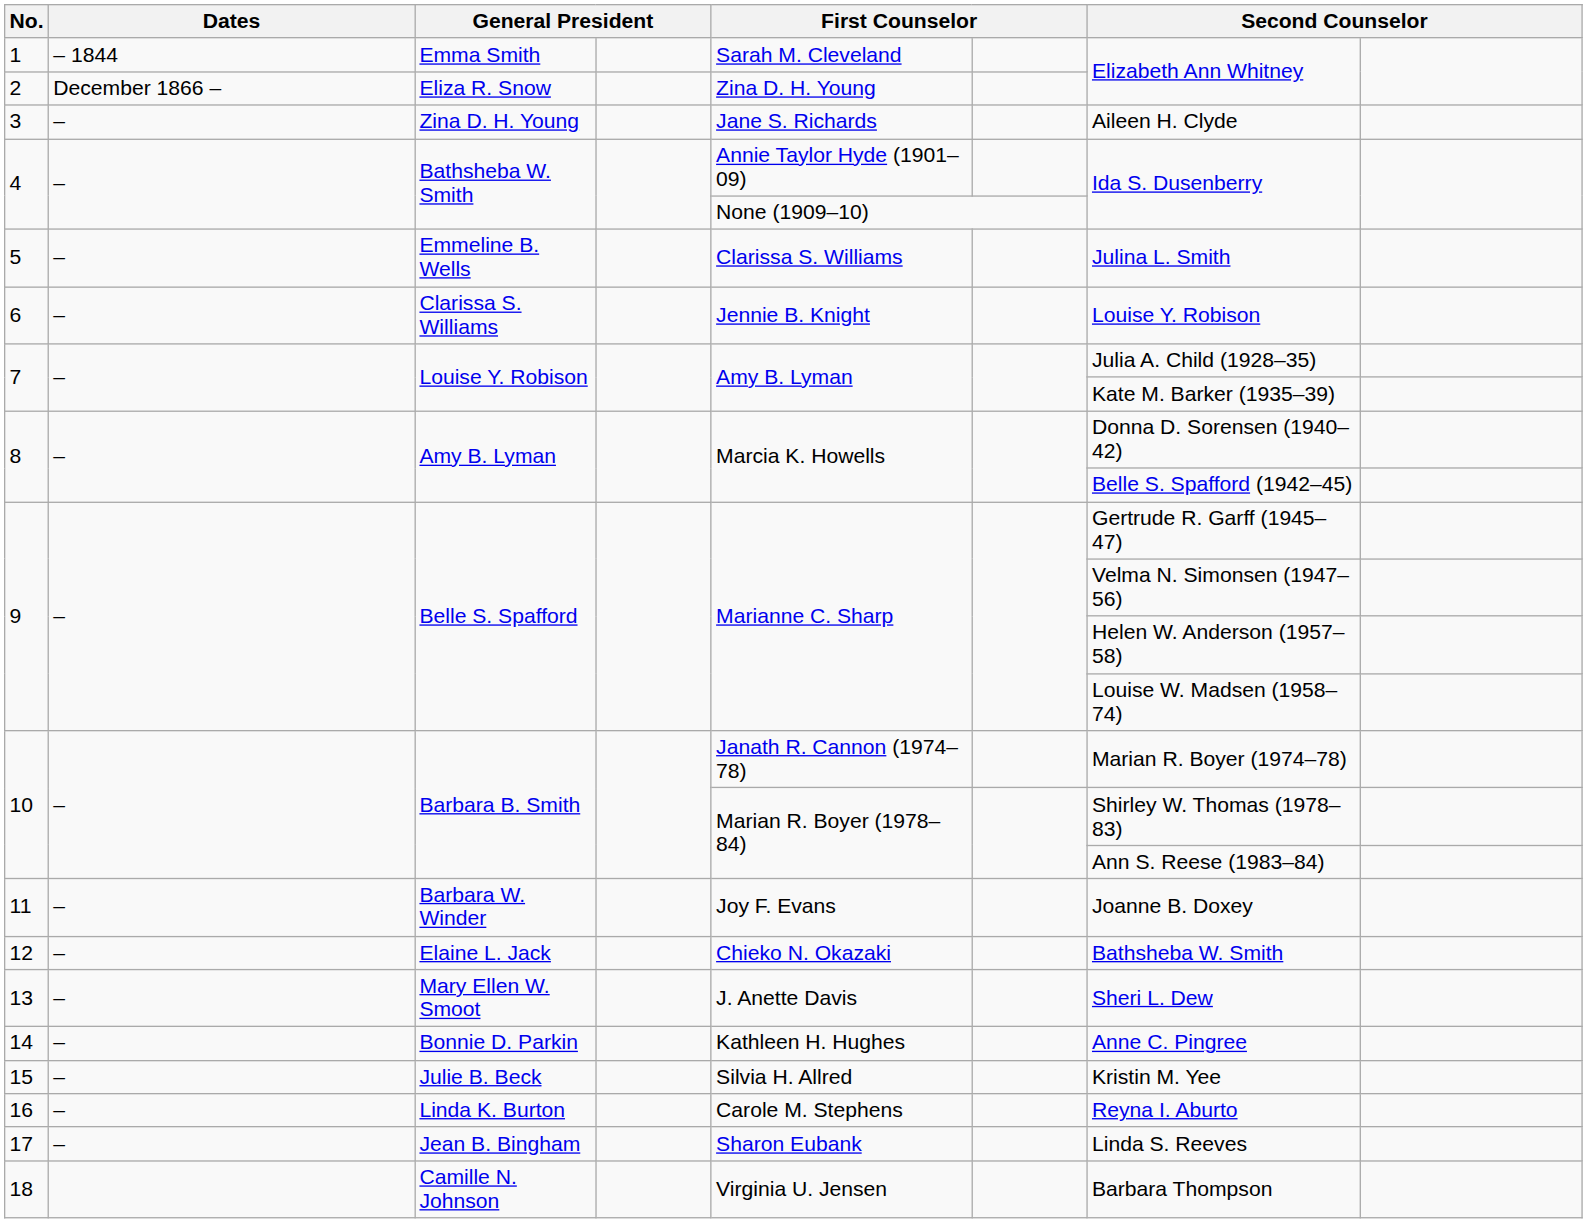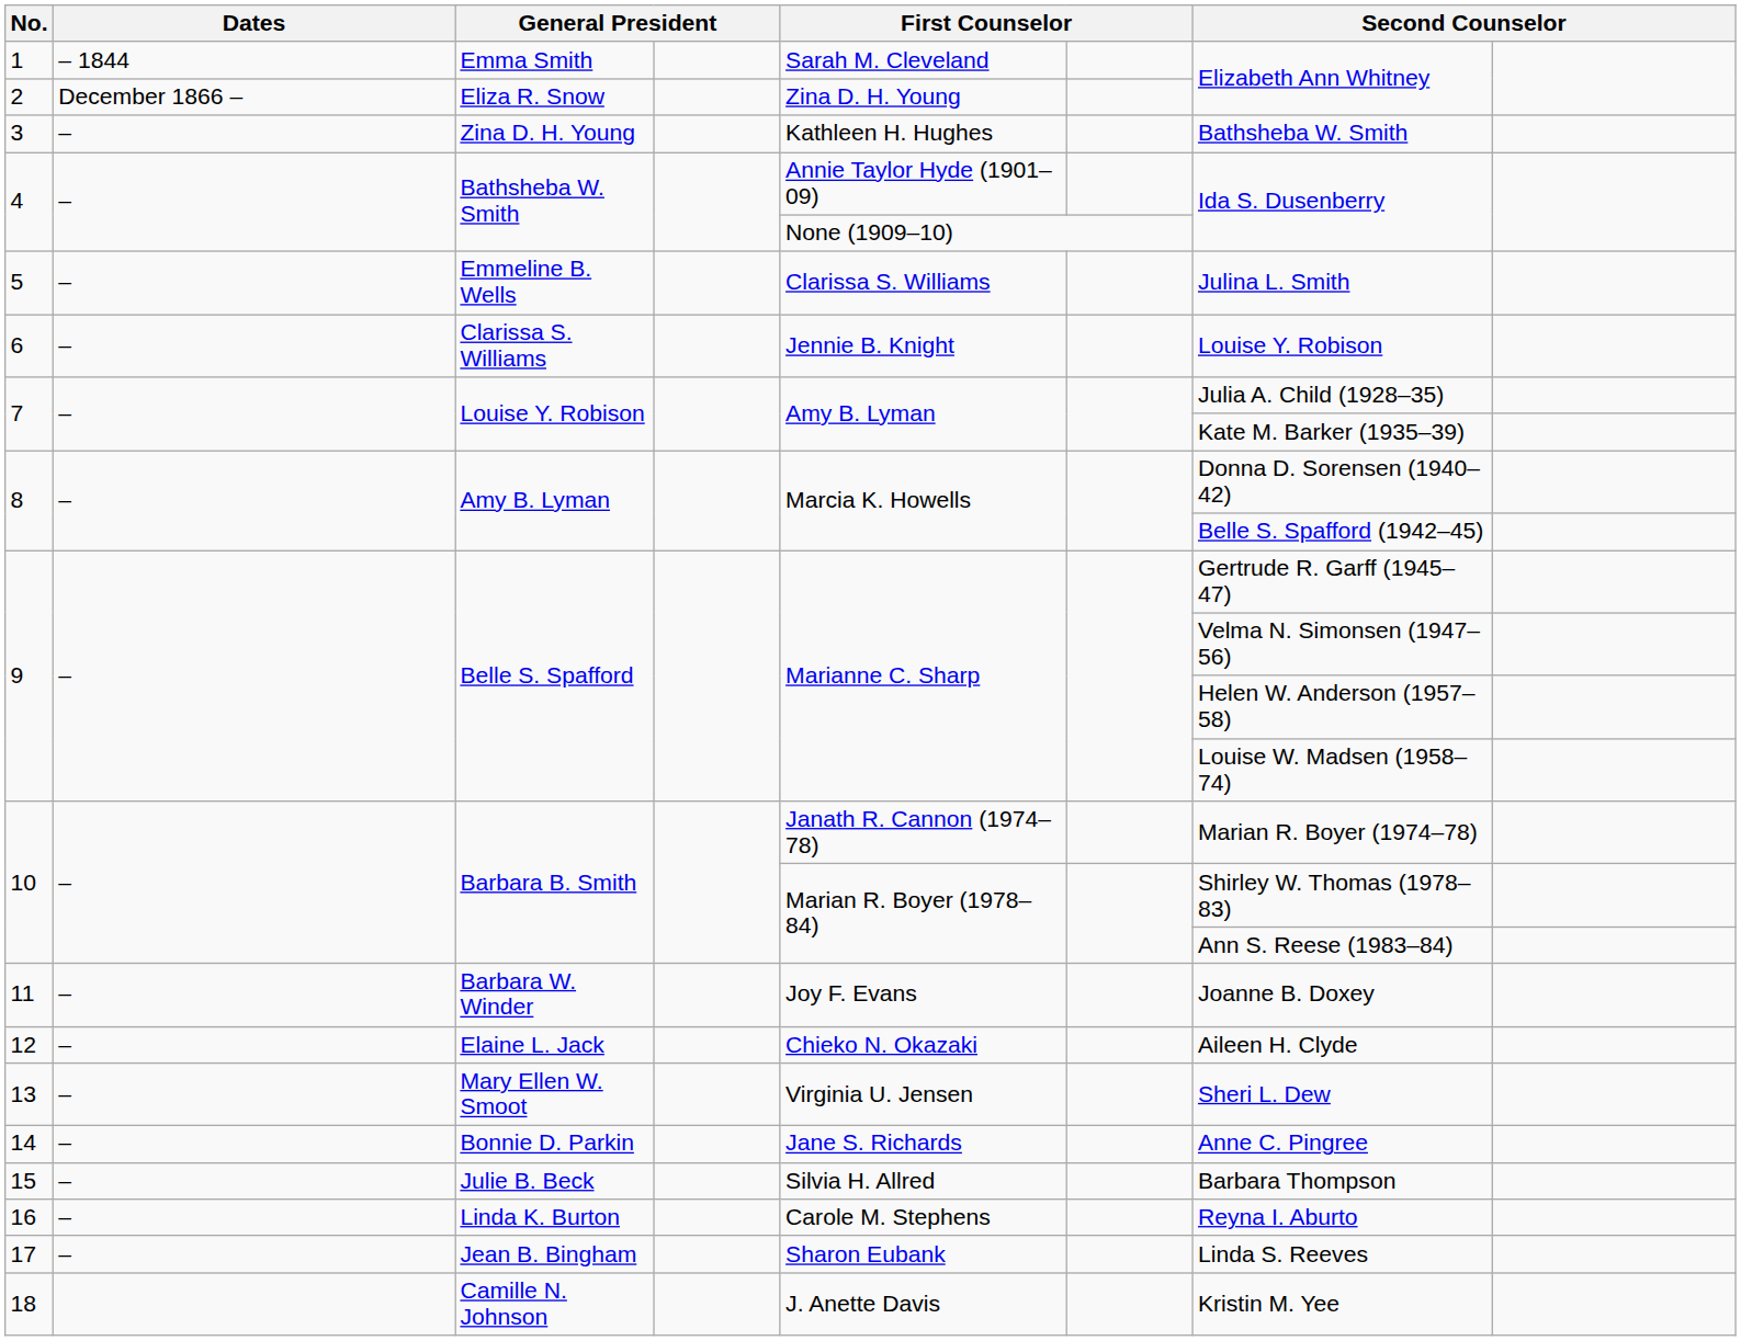 <table class="wikitable">
 <tr>
 <th>No.</th>
 <th width = "270px">Dates</th>
 <th colspan = "2">General President</th>
 <th colspan = "2">First Counselor</th>
 <th colspan = "2">Second Counselor</th>
 </tr>
 <tr>
 <td>1</td>
 <td> – 1844</td>
 <td width = "130px"><a href='#'>Emma Smith</a></td>
 <td width = "80px"></td>
 <td width = "190px"><a href='#'>Sarah M. Cleveland</a></td>
 <td width = "80px"></td>
 <td rowspan = "2" width = "200px"><a href='#'>Elizabeth Ann Whitney</a></td>
 <td rowspan = "2" width = "160px"></td>
 </tr>
 <tr>
 <td>2</td>
 <td>December 1866 – </td>
 <td><a href='#'>Eliza R. Snow</a></td>
 <td></td>
 <td><a href='#'>Zina D. H. Young</a></td>
 <td></td>
 </tr>
 <tr>
 <td>3</td>
 <td> – </td>
 <td><a href='#'>Zina D. H. Young</a></td>
 <td></td>
-<td><a href='#'>Jane S. Richards</a></td>
+<td>Kathleen H. Hughes</td>
 <td></td>
-<td>Aileen H. Clyde</td>
+<td><a href='#'>Bathsheba W. Smith</a></td>
 <td></td>
 </tr>
 <tr>
 <td rowspan = "2">4</td>
 <td rowspan = "2"> – </td>
 <td rowspan = "2"><a href='#'>Bathsheba W. Smith</a></td>
 <td rowspan = "2"></td>
 <td><a href='#'>Annie Taylor Hyde</a> (1901–09)</td>
 <td></td>
 <td rowspan = "2"><a href='#'>Ida S. Dusenberry</a></td>
 <td rowspan = "2"></td>
 </tr>
 <tr>
 <td colspan = "2">None (1909–10)</td>
 </tr>
 <tr>
 <td>5</td>
 <td> – </td>
 <td><a href='#'>Emmeline B. Wells</a></td>
 <td></td>
 <td><a href='#'>Clarissa S. Williams</a></td>
 <td></td>
 <td><a href='#'>Julina L. Smith</a></td>
 <td></td>
 </tr>
 <tr>
 <td>6</td>
 <td> – </td>
 <td><a href='#'>Clarissa S. Williams</a></td>
 <td></td>
 <td><a href='#'>Jennie B. Knight</a></td>
 <td></td>
 <td><a href='#'>Louise Y. Robison</a></td>
 <td></td>
 </tr>
 <tr>
 <td rowspan = "2">7</td>
 <td rowspan = "2"> – </td>
 <td rowspan = "2" width = "130px"><a href='#'>Louise Y. Robison</a></td>
 <td rowspan = "2"></td>
 <td rowspan = "2"><a href='#'>Amy B. Lyman</a></td>
 <td rowspan = "2"></td>
 <td>Julia A. Child (1928–35)</td>
 <td></td>
 </tr>
 <tr>
 <td>Kate M. Barker (1935–39)</td>
 <td></td>
 </tr>
 <tr>
 <td rowspan = "2">8</td>
 <td rowspan = "2"> – </td>
 <td rowspan = "2"><a href='#'>Amy B. Lyman</a></td>
 <td rowspan = "2"></td>
 <td rowspan = "2">Marcia K. Howells</td>
 <td rowspan = "2"></td>
 <td>Donna D. Sorensen (1940–42)</td>
 <td></td>
 </tr>
 <tr>
 <td><a href='#'>Belle S. Spafford</a> (1942–45)</td>
 <td></td>
 </tr>
 <tr>
 <td rowspan = "4">9</td>
 <td rowspan = "4"> – </td>
 <td rowspan = "4"><a href='#'>Belle S. Spafford</a></td>
 <td rowspan = "4"></td>
 <td rowspan = "4"><a href='#'>Marianne C. Sharp</a></td>
 <td rowspan = "4"></td>
 <td>Gertrude R. Garff (1945–47)</td>
 <td></td>
 </tr>
 <tr>
 <td>Velma N. Simonsen (1947–56)</td>
 <td></td>
 </tr>
 <tr>
 <td>Helen W. Anderson (1957–58)</td>
 <td></td>
 </tr>
 <tr>
 <td>Louise W. Madsen (1958–74)</td>
 <td></td>
 </tr>
 <tr>
 <td rowspan = "3">10</td>
 <td rowspan = "3"> – </td>
 <td rowspan = "3"><a href='#'>Barbara B. Smith</a></td>
 <td rowspan = "3"></td>
 <td><a href='#'>Janath R. Cannon</a> (1974–78)</td>
 <td></td>
 <td>Marian R. Boyer (1974–78)</td>
 <td></td>
 </tr>
 <tr>
 <td rowspan = "2">Marian R. Boyer (1978–84)</td>
 <td rowspan = "2"></td>
 <td>Shirley W. Thomas (1978–83)</td>
 <td></td>
 </tr>
 <tr>
 <td>Ann S. Reese (1983–84)</td>
 <td></td>
 </tr>
 <tr>
 <td>11</td>
 <td> – </td>
 <td><a href='#'>Barbara W. Winder</a></td>
 <td></td>
 <td>Joy F. Evans</td>
 <td></td>
 <td>Joanne B. Doxey</td>
 <td></td>
 </tr>
 <tr>
 <td>12</td>
 <td> – </td>
 <td><a href='#'>Elaine L. Jack</a></td>
 <td></td>
 <td><a href='#'>Chieko N. Okazaki</a></td>
 <td></td>
-<td><a href='#'>Bathsheba W. Smith</a></td>
+<td>Aileen H. Clyde</td>
 <td></td>
 </tr>
 <tr>
 <td>13</td>
 <td> – </td>
 <td><a href='#'>Mary Ellen W. Smoot</a></td>
 <td></td>
-<td>J. Anette Davis</td>
+<td>Virginia U. Jensen</td>
 <td></td>
 <td><a href='#'>Sheri L. Dew</a></td>
 <td></td>
 </tr>
 <tr>
 <td>14</td>
 <td> – </td>
 <td><a href='#'>Bonnie D. Parkin</a></td>
 <td></td>
-<td>Kathleen H. Hughes</td>
+<td><a href='#'>Jane S. Richards</a></td>
 <td></td>
 <td><a href='#'>Anne C. Pingree</a></td>
 <td></td>
 </tr>
 <tr>
 <td>15</td>
 <td> – </td>
 <td><a href='#'>Julie B. Beck</a></td>
 <td></td>
 <td>Silvia H. Allred</td>
 <td></td>
-<td>Kristin M. Yee</td>
+<td>Barbara Thompson</td>
 <td></td>
 </tr>
 <tr>
 <td>16</td>
 <td> – </td>
 <td><a href='#'>Linda K. Burton</a></td>
 <td></td>
 <td>Carole M. Stephens</td>
 <td></td>
 <td><a href='#'>Reyna I. Aburto</a></td>
 <td></td>
 </tr>
 <tr>
 <td>17</td>
 <td> –  </td>
 <td><a href='#'>Jean B. Bingham</a></td>
 <td></td>
 <td><a href='#'>Sharon Eubank</a></td>
 <td></td>
 <td>Linda S. Reeves</td>
 <td></td>
 </tr>
 <tr>
 <td>18</td>
 <td></td>
 <td><a href='#'>Camille N. Johnson</a></td>
 <td></td>
-<td>Virginia U. Jensen</td>
+<td>J. Anette Davis</td>
 <td></td>
-<td>Barbara Thompson</td>
+<td>Kristin M. Yee</td>
 <td></td>
 </tr>
 </table>
